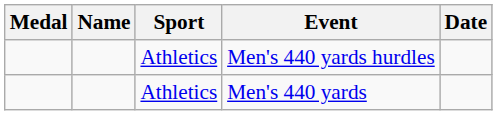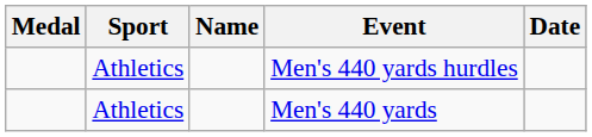 <table class="wikitable sortable" style="font-size: 95%;">
 <tr>
 <th>Medal</th>
+<th>Sport</th>
 <th>Name</th>
-<th>Sport</th>
 <th>Event</th>
 <th>Date</th>
 </tr>
 <tr>
 <td></td>
+<td><a href='#'>Athletics</a></td>
 <td></td>
-<td><a href='#'>Athletics</a></td>
 <td><a href='#'>Men's 440 yards hurdles</a></td>
 <td></td>
 </tr>
 <tr>
 <td></td>
+<td><a href='#'>Athletics</a></td>
 <td></td>
-<td><a href='#'>Athletics</a></td>
 <td><a href='#'>Men's 440 yards</a></td>
 <td></td>
 </tr>
 </table>
